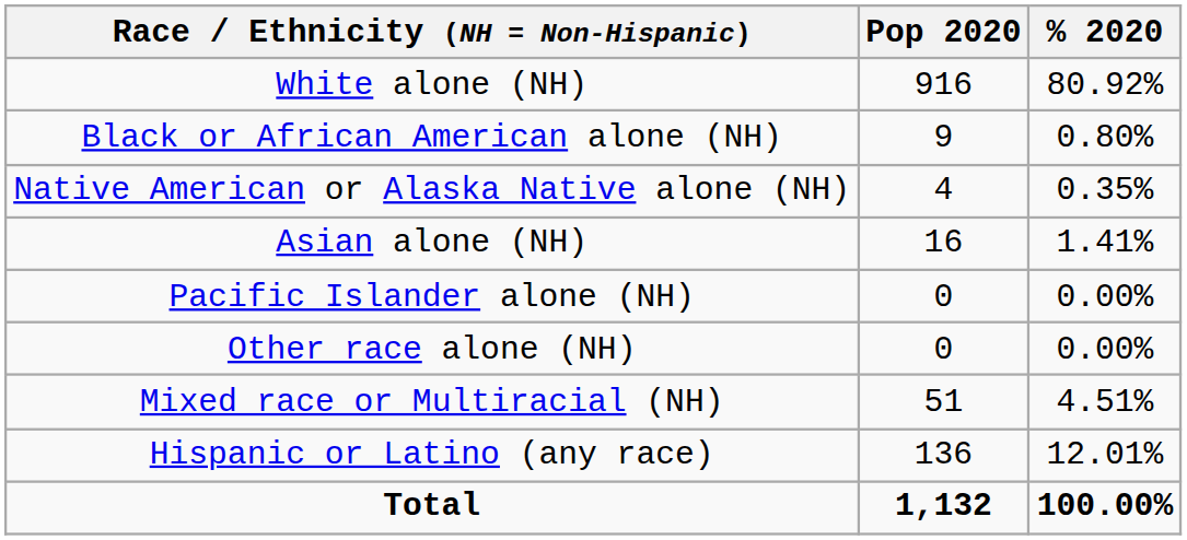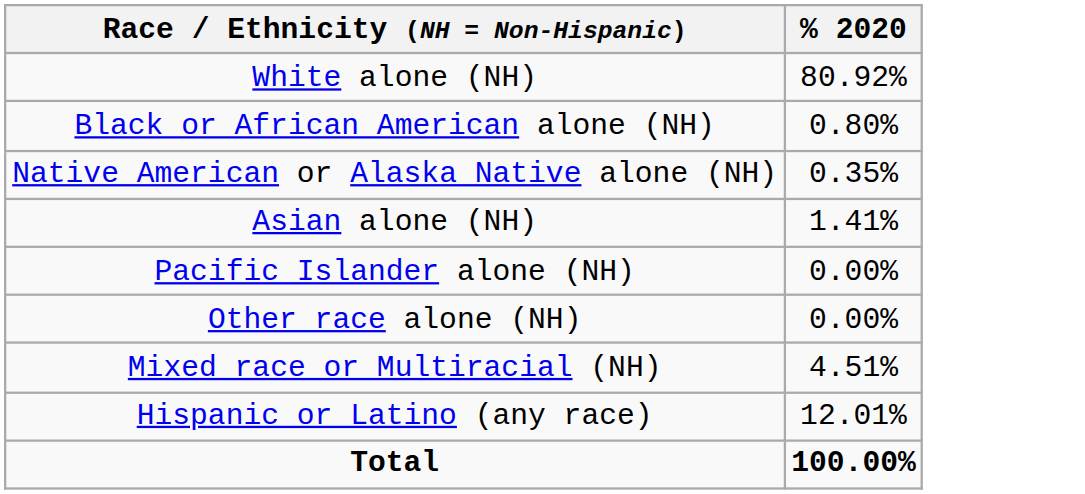 <table class="wikitable" style="text-align:center;">
 <tr>
 <th>Race / Ethnicity <small>(<em>NH = Non-Hispanic</em>)</small></th>
-<th>Pop 2020</th>
 <th>% 2020</th>
 </tr>
 <tr>
 <td><a href='#'>White</a> alone (NH)</td>
-<td>916</td>
 <td>80.92%</td>
 </tr>
 <tr>
 <td><a href='#'>Black or African American</a> alone (NH)</td>
-<td>9</td>
 <td>0.80%</td>
 </tr>
 <tr>
 <td><a href='#'>Native American</a> or <a href='#'>Alaska Native</a> alone (NH)</td>
-<td>4</td>
 <td>0.35%</td>
 </tr>
 <tr>
 <td><a href='#'>Asian</a> alone (NH)</td>
-<td>16</td>
 <td>1.41%</td>
 </tr>
 <tr>
 <td><a href='#'>Pacific Islander</a> alone (NH)</td>
-<td>0</td>
 <td>0.00%</td>
 </tr>
 <tr>
 <td><a href='#'>Other race</a> alone (NH)</td>
-<td>0</td>
 <td>0.00%</td>
 </tr>
 <tr>
 <td><a href='#'>Mixed race or Multiracial</a> (NH)</td>
-<td>51</td>
 <td>4.51%</td>
 </tr>
 <tr>
 <td><a href='#'>Hispanic or Latino</a> (any race)</td>
-<td>136</td>
 <td>12.01%</td>
 </tr>
 <tr>
 <td><strong>Total</strong></td>
-<td><strong>1,132</strong></td>
 <td><strong>100.00%</strong></td>
 </tr>
 </table>
